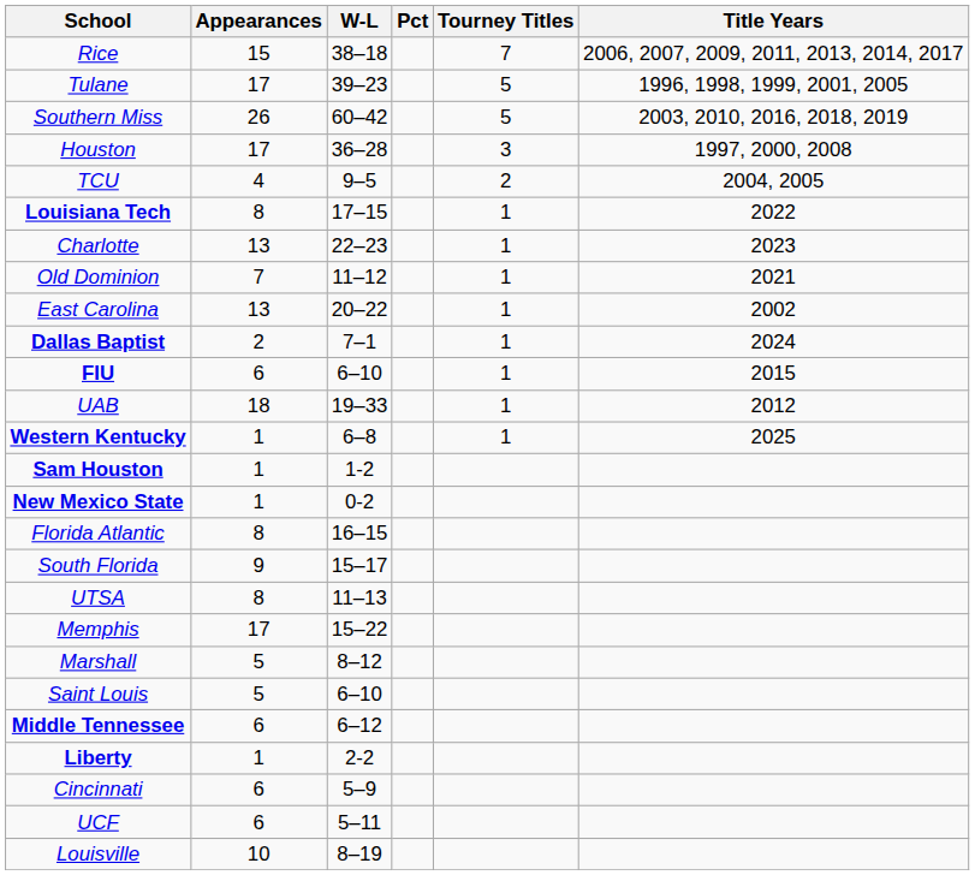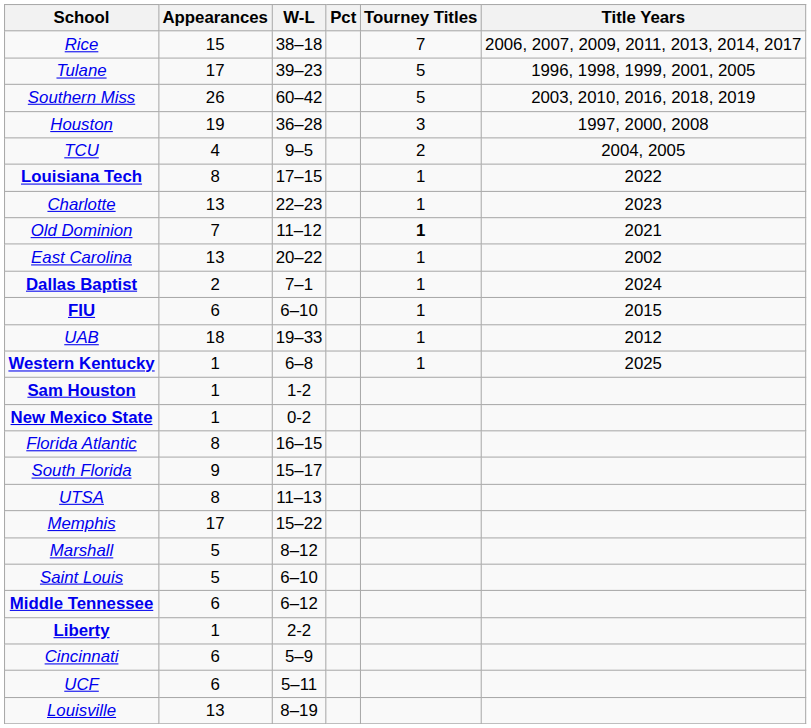 <table class="wikitable sortable">
 <tr>
 <th>School</th>
 <th>Appearances</th>
 <th>W-L</th>
 <th>Pct</th>
 <th>Tourney Titles</th>
 <th>Title Years</th>
 </tr>
 <tr style="text-align:center;">
 <td><em><a href='#'>Rice</a></em></td>
 <td>15</td>
 <td>38–18</td>
 <td></td>
 <td>7</td>
 <td>2006, 2007, 2009, 2011, 2013, 2014, 2017</td>
 </tr>
 <tr style="text-align:center;">
 <td><em><a href='#'>Tulane</a></em></td>
 <td>17</td>
 <td>39–23</td>
 <td></td>
 <td>5</td>
 <td>1996, 1998, 1999, 2001, 2005</td>
 </tr>
 <tr style="text-align:center;">
 <td><em><a href='#'>Southern Miss</a></em></td>
 <td>26</td>
 <td>60–42</td>
 <td></td>
 <td>5</td>
 <td>2003, 2010, 2016, 2018, 2019</td>
 </tr>
 <tr style="text-align:center;">
 <td><em><a href='#'>Houston</a></em></td>
-<td>17</td>
+<td>19</td>
 <td>36–28</td>
 <td></td>
 <td>3</td>
 <td>1997, 2000, 2008</td>
 </tr>
 <tr style="text-align:center;">
 <td><em><a href='#'>TCU</a></em></td>
 <td>4</td>
 <td>9–5</td>
 <td></td>
 <td>2</td>
 <td>2004, 2005</td>
 </tr>
 <tr style="text-align:center;">
 <td><strong><a href='#'>Louisiana Tech</a></strong></td>
 <td>8</td>
 <td>17–15</td>
 <td></td>
 <td>1</td>
 <td>2022</td>
 </tr>
 <tr style="text-align:center;">
 <td><em><a href='#'>Charlotte</a></em></td>
 <td>13</td>
 <td>22–23</td>
 <td></td>
 <td>1</td>
 <td>2023</td>
 </tr>
 <tr style="text-align:center;">
 <td><em><a href='#'>Old Dominion</a></em></td>
 <td>7</td>
 <td>11–12</td>
 <td></td>
-<td>1</td>
+<td><strong>1</strong></td>
 <td>2021</td>
 </tr>
 <tr style="text-align:center;">
 <td><em><a href='#'>East Carolina</a></em></td>
 <td>13</td>
 <td>20–22</td>
 <td></td>
 <td>1</td>
 <td>2002</td>
 </tr>
 <tr style="text-align:center;">
 <td><strong><a href='#'>Dallas Baptist</a></strong></td>
 <td>2</td>
 <td>7–1</td>
 <td></td>
 <td>1</td>
 <td>2024</td>
 </tr>
 <tr style="text-align:center;">
 <td><strong><a href='#'>FIU</a></strong></td>
 <td>6</td>
 <td>6–10</td>
 <td></td>
 <td>1</td>
 <td>2015</td>
 </tr>
 <tr style="text-align:center;">
 <td><em><a href='#'>UAB</a></em></td>
 <td>18</td>
 <td>19–33</td>
 <td></td>
 <td>1</td>
 <td>2012</td>
 </tr>
 <tr style="text-align:center;">
 <td><strong><a href='#'>Western Kentucky</a></strong></td>
 <td>1</td>
 <td>6–8</td>
 <td></td>
 <td>1</td>
 <td>2025</td>
 </tr>
 <tr style="text-align:center;">
 <td><strong><a href='#'>Sam Houston</a></strong></td>
 <td>1</td>
 <td>1-2</td>
 <td></td>
 <td></td>
 <td></td>
 </tr>
 <tr style="text-align:center;">
 <td><strong><a href='#'>New Mexico State</a></strong></td>
 <td>1</td>
 <td>0-2</td>
 <td></td>
 <td></td>
 <td></td>
 </tr>
 <tr style="text-align:center;">
 <td><em><a href='#'>Florida Atlantic</a></em></td>
 <td>8</td>
 <td>16–15</td>
 <td></td>
 <td></td>
 <td></td>
 </tr>
 <tr style="text-align:center;">
 <td><em><a href='#'>South Florida</a></em></td>
 <td>9</td>
 <td>15–17</td>
 <td></td>
 <td></td>
 <td></td>
 </tr>
 <tr style="text-align:center;">
 <td><em><a href='#'>UTSA</a></em></td>
 <td>8</td>
 <td>11–13</td>
 <td></td>
 <td></td>
 <td></td>
 </tr>
 <tr style="text-align:center;">
 <td><em><a href='#'>Memphis</a></em></td>
 <td>17</td>
 <td>15–22</td>
 <td></td>
 <td></td>
 <td></td>
 </tr>
 <tr style="text-align:center;">
 <td><em><a href='#'>Marshall</a></em></td>
 <td>5</td>
 <td>8–12</td>
 <td></td>
 <td></td>
 <td></td>
 </tr>
 <tr style="text-align:center;">
 <td><em><a href='#'>Saint Louis</a></em></td>
 <td>5</td>
 <td>6–10</td>
 <td></td>
 <td></td>
 <td></td>
 </tr>
 <tr style="text-align:center;">
 <td><strong><a href='#'>Middle Tennessee</a></strong></td>
 <td>6</td>
 <td>6–12</td>
 <td></td>
 <td></td>
 <td></td>
 </tr>
 <tr style="text-align:center;">
 <td><strong><a href='#'>Liberty</a></strong></td>
 <td>1</td>
 <td>2-2</td>
 <td></td>
 <td></td>
 <td></td>
 </tr>
 <tr style="text-align:center;">
 <td><em><a href='#'>Cincinnati</a></em></td>
 <td>6</td>
 <td>5–9</td>
 <td></td>
 <td></td>
 <td></td>
 </tr>
 <tr style="text-align:center;">
 <td><em><a href='#'>UCF</a></em></td>
 <td>6</td>
 <td>5–11</td>
 <td></td>
 <td></td>
 <td></td>
 </tr>
 <tr style="text-align:center;">
 <td><em><a href='#'>Louisville</a></em></td>
-<td>10</td>
+<td>13</td>
 <td>8–19</td>
 <td></td>
 <td></td>
 <td></td>
 </tr>
 </table>
